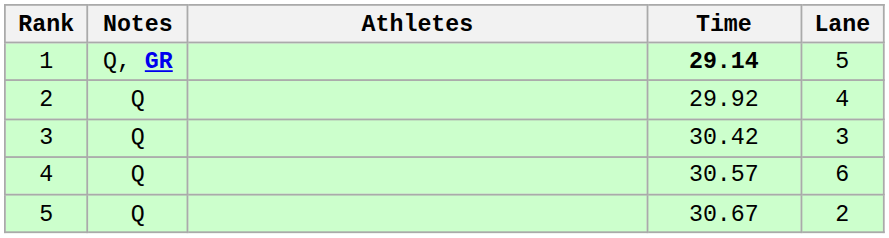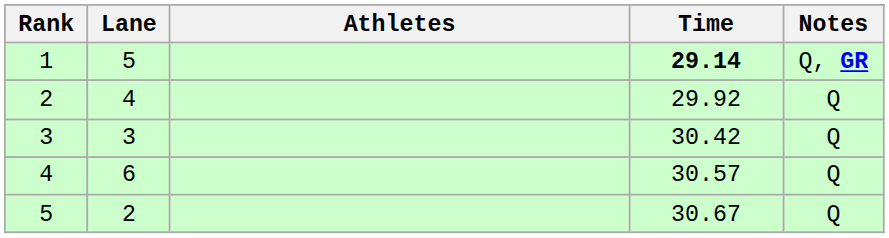 <table class="wikitable sortable" style="text-align:center;">
 <tr>
 <th width=40>Rank</th>
-<th width=50>Notes</th>
+<th width=40>Lane</th>
 <th width=250>Athletes</th>
 <th width=80>Time</th>
-<th width=40>Lane</th>
+<th width=50>Notes</th>
 </tr>
 <tr bgcolor=ccffcc>
 <td>1</td>
-<td>Q, <strong><a href='#'>GR</a></strong></td>
+<td>5</td>
 <td align=left></td>
 <td><strong>29.14</strong></td>
-<td>5</td>
+<td>Q, <strong><a href='#'>GR</a></strong></td>
 </tr>
 <tr bgcolor=ccffcc>
 <td>2</td>
-<td>Q</td>
+<td>4</td>
 <td align=left></td>
 <td>29.92</td>
-<td>4</td>
+<td>Q</td>
 </tr>
 <tr bgcolor=ccffcc>
 <td>3</td>
-<td>Q</td>
+<td>3</td>
 <td align=left></td>
 <td>30.42</td>
-<td>3</td>
+<td>Q</td>
 </tr>
 <tr bgcolor=ccffcc>
 <td>4</td>
-<td>Q</td>
+<td>6</td>
 <td align=left></td>
 <td>30.57</td>
-<td>6</td>
+<td>Q</td>
 </tr>
 <tr bgcolor=ccffcc>
 <td>5</td>
-<td>Q</td>
+<td>2</td>
 <td align=left></td>
 <td>30.67</td>
-<td>2</td>
+<td>Q</td>
 </tr>
 </table>
